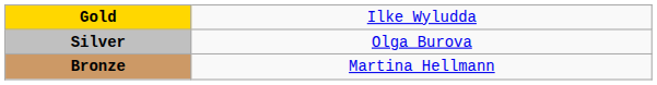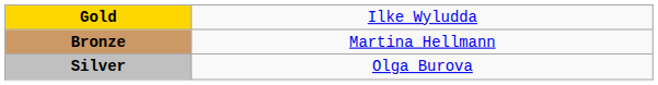 <table class="wikitable" style="text-align:center; " width="35%">
 <tr>
 <td bgcolor="gold"><strong>Gold</strong></td>
 <td><a href='#'>Ilke Wyludda</a><br>  <small><em></em></small></td>
 </tr>
 <tr>
+<td bgcolor="CC9966"><strong>Bronze</strong></td>
+<td><a href='#'>Martina Hellmann</a><br>  <small><em></em></small></td>
+</tr>
+<tr>
 <td bgcolor="silver"><strong>Silver</strong></td>
 <td><a href='#'>Olga Burova</a><br>  <small><em></em></small></td>
 </tr>
-<tr>
-<td bgcolor="CC9966"><strong>Bronze</strong></td>
-<td><a href='#'>Martina Hellmann</a><br>  <small><em></em></small></td>
-</tr>
 </table>
